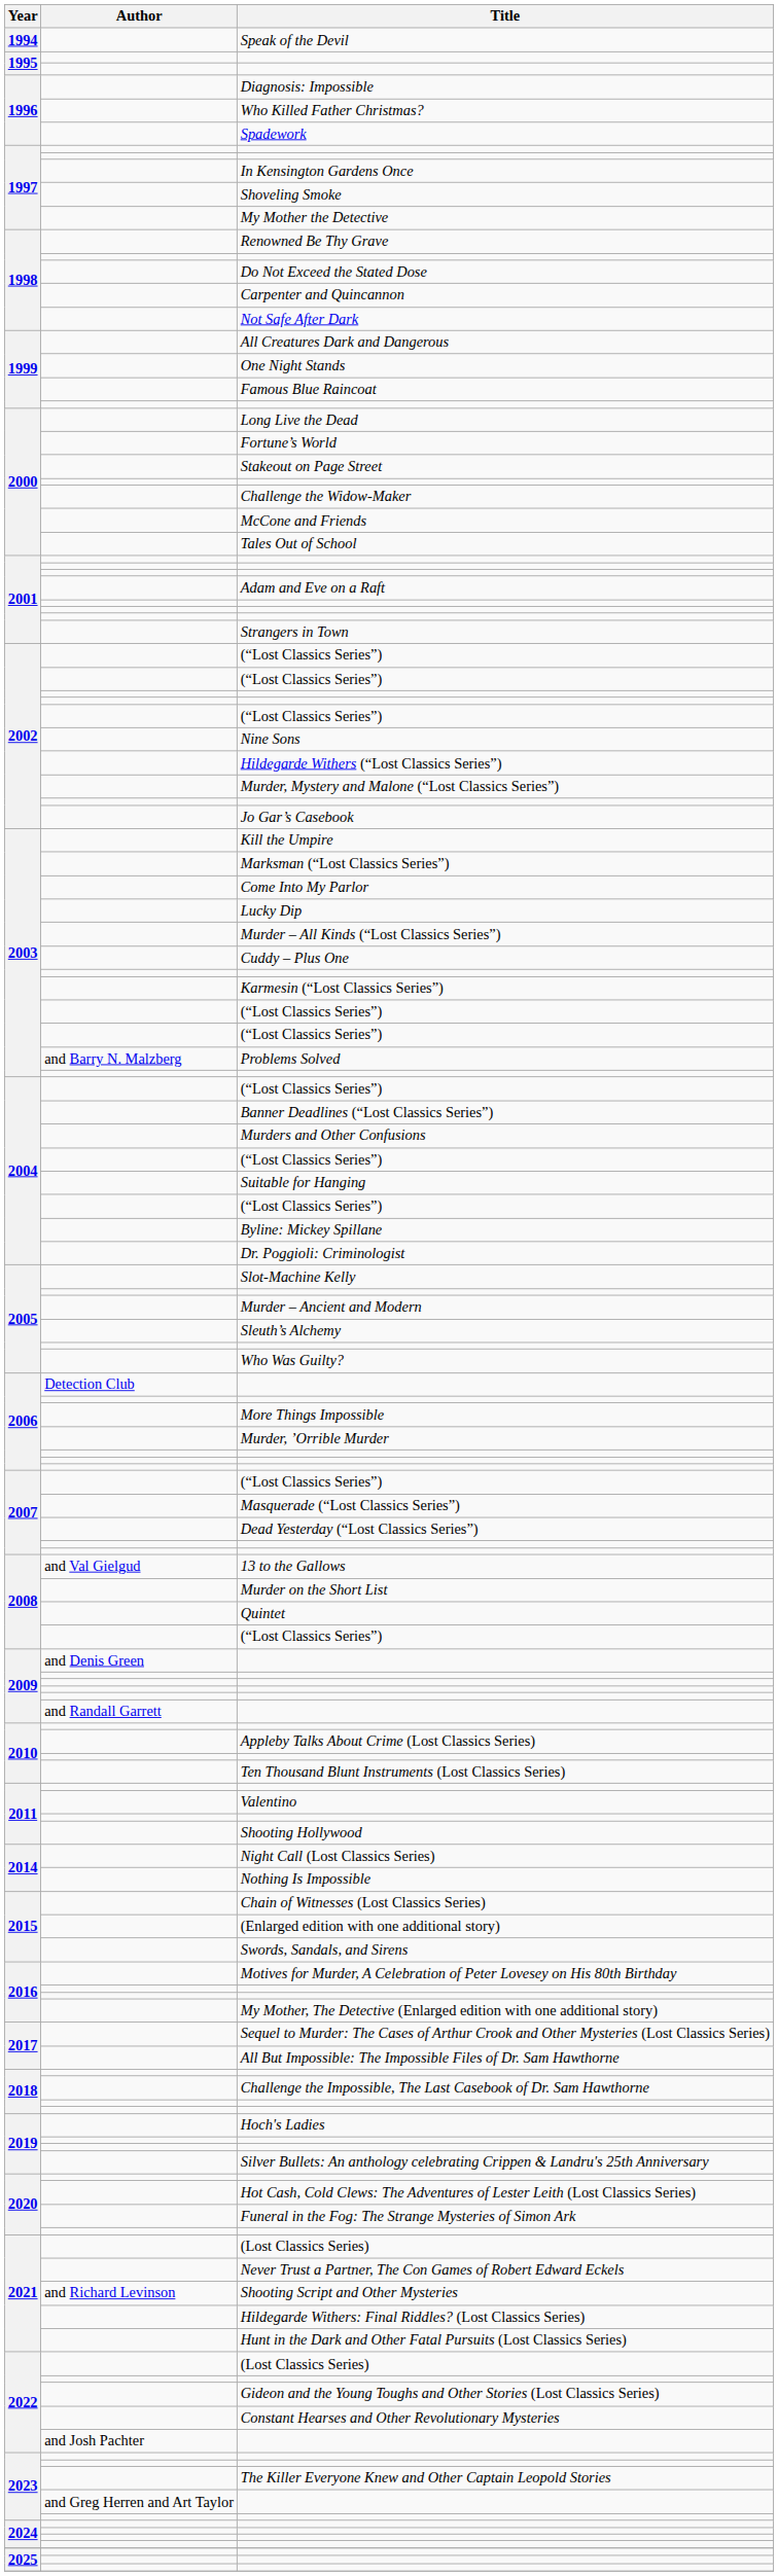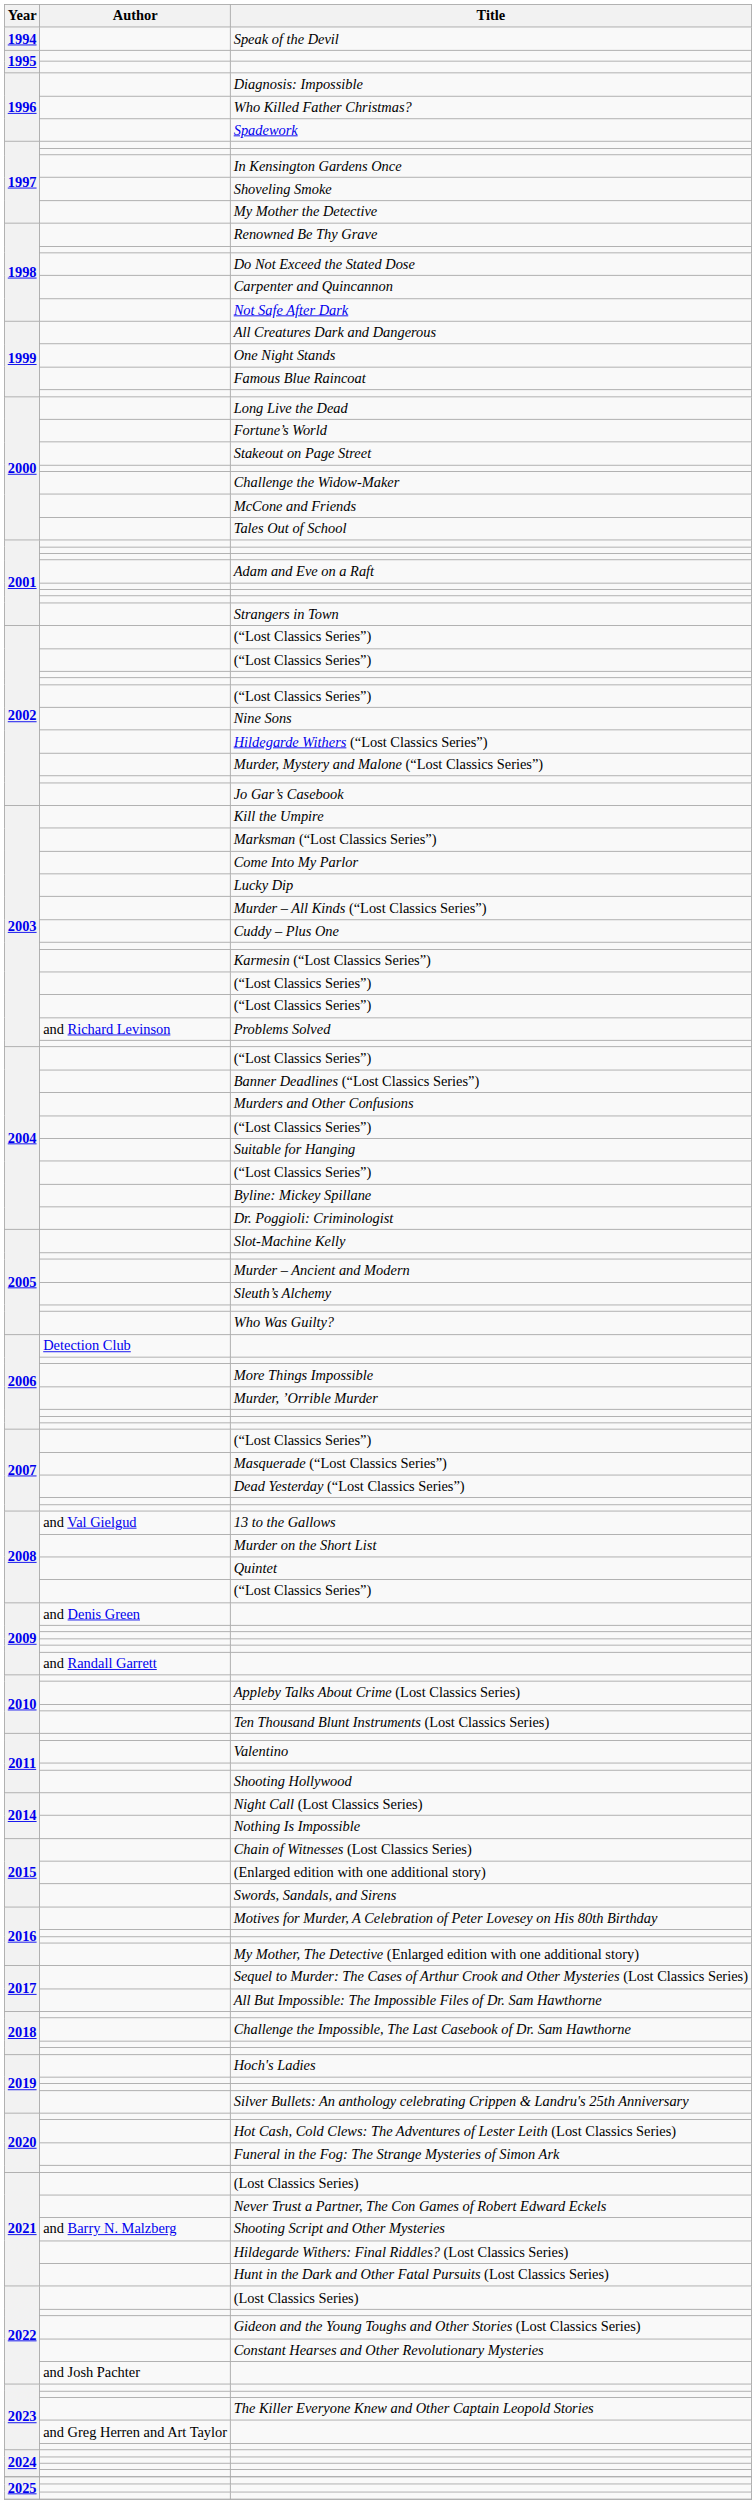 <table class="wikitable sortable mw-collapsible">
 <tr>
 <th>Year</th>
 <th>Author</th>
 <th>Title</th>
 </tr>
 <tr>
 <th><a href='#'>1994</a></th>
 <td></td>
 <td><em>Speak of the Devil</em></td>
 </tr>
 <tr>
 <th rowspan="2"><a href='#'>1995</a></th>
 <td></td>
 <td><em></em></td>
 </tr>
 <tr>
 <td></td>
 <td><em></em></td>
 </tr>
 <tr>
 <th rowspan="3"><a href='#'>1996</a></th>
 <td></td>
 <td><em>Diagnosis: Impossible</em></td>
 </tr>
 <tr>
 <td></td>
 <td><em>Who Killed Father Christmas?</em></td>
 </tr>
 <tr>
 <td></td>
 <td><em><a href='#'>Spadework</a></em></td>
 </tr>
 <tr>
 <th rowspan="5"><a href='#'>1997</a></th>
 <td></td>
 <td><em></em></td>
 </tr>
 <tr>
 <td></td>
 <td><em></em></td>
 </tr>
 <tr>
 <td></td>
 <td><em>In Kensington Gardens Once</em></td>
 </tr>
 <tr>
 <td></td>
 <td><em>Shoveling Smoke</em></td>
 </tr>
 <tr>
 <td></td>
 <td><em>My Mother the Detective</em></td>
 </tr>
 <tr>
 <th rowspan="5"><a href='#'>1998</a></th>
 <td></td>
 <td><em>Renowned Be Thy Grave</em></td>
 </tr>
 <tr>
 <td></td>
 <td><em></em></td>
 </tr>
 <tr>
 <td></td>
 <td><em>Do Not Exceed the Stated Dose</em></td>
 </tr>
 <tr>
 <td></td>
 <td><em>Carpenter and Quincannon</em></td>
 </tr>
 <tr>
 <td></td>
 <td><em><a href='#'>Not Safe After Dark</a></em></td>
 </tr>
 <tr>
 <th rowspan="4"><a href='#'>1999</a></th>
 <td></td>
 <td><em>All Creatures Dark and Dangerous</em></td>
 </tr>
 <tr>
 <td></td>
 <td><em>One Night Stands</em></td>
 </tr>
 <tr>
 <td></td>
 <td><em>Famous Blue Raincoat</em></td>
 </tr>
 <tr>
 <td></td>
 <td><em></em></td>
 </tr>
 <tr>
 <th rowspan="7"><a href='#'>2000</a></th>
 <td></td>
 <td><em>Long Live the Dead</em></td>
 </tr>
 <tr>
 <td></td>
 <td><em>Fortune’s World</em></td>
 </tr>
 <tr>
 <td></td>
 <td><em>Stakeout on Page Street</em></td>
 </tr>
 <tr>
 <td></td>
 <td><em></em></td>
 </tr>
 <tr>
 <td></td>
 <td><em>Challenge the Widow-Maker</em></td>
 </tr>
 <tr>
 <td></td>
 <td><em>McCone and Friends</em></td>
 </tr>
 <tr>
 <td></td>
 <td><em>Tales Out of School</em></td>
 </tr>
 <tr>
 <th rowspan="8"><a href='#'>2001</a></th>
 <td></td>
 <td><em></em></td>
 </tr>
 <tr>
 <td></td>
 <td><em></em></td>
 </tr>
 <tr>
 <td></td>
 <td><em></em></td>
 </tr>
 <tr>
 <td></td>
 <td><em>Adam and Eve on a Raft</em></td>
 </tr>
 <tr>
 <td></td>
 <td><em></em></td>
 </tr>
 <tr>
 <td></td>
 <td><em></em></td>
 </tr>
 <tr>
 <td></td>
 <td><em></em></td>
 </tr>
 <tr>
 <td></td>
 <td><em>Strangers in Town</em></td>
 </tr>
 <tr>
 <th rowspan="10"><a href='#'>2002</a></th>
 <td></td>
 <td><em></em> (“Lost Classics Series”)</td>
 </tr>
 <tr>
 <td></td>
 <td><em></em> (“Lost Classics Series”)</td>
 </tr>
 <tr>
 <td></td>
 <td><em></em></td>
 </tr>
 <tr>
 <td></td>
 <td><em></em></td>
 </tr>
 <tr>
 <td></td>
 <td><em></em> (“Lost Classics Series”)</td>
 </tr>
 <tr>
 <td></td>
 <td><em>Nine Sons</em></td>
 </tr>
 <tr>
 <td></td>
 <td><em><a href='#'>Hildegarde Withers</a></em> (“Lost Classics Series”)</td>
 </tr>
 <tr>
 <td></td>
 <td><em>Murder, Mystery and Malone</em> (“Lost Classics Series”)</td>
 </tr>
 <tr>
 <td></td>
 <td><em></em></td>
 </tr>
 <tr>
 <td></td>
 <td><em>Jo Gar’s Casebook</em></td>
 </tr>
 <tr>
 <th rowspan="12"><a href='#'>2003</a></th>
 <td></td>
 <td><em>Kill the Umpire</em></td>
 </tr>
 <tr>
 <td></td>
 <td><em>Marksman</em> (“Lost Classics Series”)</td>
 </tr>
 <tr>
 <td></td>
 <td><em>Come Into My Parlor</em></td>
 </tr>
 <tr>
 <td></td>
 <td><em>Lucky Dip</em></td>
 </tr>
 <tr>
 <td></td>
 <td><em>Murder – All Kinds</em> (“Lost Classics Series”)</td>
 </tr>
 <tr>
 <td></td>
 <td><em>Cuddy – Plus One</em></td>
 </tr>
 <tr>
 <td></td>
 <td><em></em></td>
 </tr>
 <tr>
 <td></td>
 <td><em>Karmesin</em> (“Lost Classics Series”)</td>
 </tr>
 <tr>
 <td></td>
 <td><em></em> (“Lost Classics Series”)</td>
 </tr>
 <tr>
 <td></td>
 <td><em></em> (“Lost Classics Series”)</td>
 </tr>
 <tr>
-<td> and <a href='#'>Barry N. Malzberg</a></td>
+<td> and <a href='#'>Richard Levinson</a></td>
 <td><em>Problems Solved</em></td>
 </tr>
 <tr>
 <td></td>
 <td><em></em></td>
 </tr>
 <tr>
 <th rowspan="8"><a href='#'>2004</a></th>
 <td></td>
 <td><em></em> (“Lost Classics Series”)</td>
 </tr>
 <tr>
 <td></td>
 <td><em>Banner Deadlines</em> (“Lost Classics Series”)</td>
 </tr>
 <tr>
 <td></td>
 <td><em>Murders and Other Confusions</em></td>
 </tr>
 <tr>
 <td></td>
 <td><em></em> (“Lost Classics Series”)</td>
 </tr>
 <tr>
 <td></td>
 <td><em>Suitable for Hanging</em></td>
 </tr>
 <tr>
 <td></td>
 <td><em></em> (“Lost Classics Series”)</td>
 </tr>
 <tr>
 <td></td>
 <td><em>Byline: Mickey Spillane</em></td>
 </tr>
 <tr>
 <td></td>
 <td><em>Dr. Poggioli: Criminologist</em></td>
 </tr>
 <tr>
 <th rowspan="6"><a href='#'>2005</a></th>
 <td></td>
 <td><em>Slot-Machine Kelly</em></td>
 </tr>
 <tr>
 <td></td>
 <td><em></em></td>
 </tr>
 <tr>
 <td></td>
 <td><em>Murder – Ancient and Modern</em></td>
 </tr>
 <tr>
 <td></td>
 <td><em>Sleuth’s Alchemy</em></td>
 </tr>
 <tr>
 <td></td>
 <td><em></em></td>
 </tr>
 <tr>
 <td></td>
 <td><em>Who Was Guilty?</em></td>
 </tr>
 <tr>
 <th rowspan="7"><a href='#'>2006</a></th>
 <td><a href='#'>Detection Club</a></td>
 <td><em></em></td>
 </tr>
 <tr>
 <td></td>
 <td><em></em></td>
 </tr>
 <tr>
 <td></td>
 <td><em>More Things Impossible</em></td>
 </tr>
 <tr>
 <td></td>
 <td><em>Murder, ’Orrible Murder</em></td>
 </tr>
 <tr>
 <td></td>
 <td><em></em></td>
 </tr>
 <tr>
 <td></td>
 <td><em></em></td>
 </tr>
 <tr>
 <td></td>
 <td><em></em></td>
 </tr>
 <tr>
 <th rowspan="5"><a href='#'>2007</a></th>
 <td></td>
 <td><em></em> (“Lost Classics Series”)</td>
 </tr>
 <tr>
 <td></td>
 <td><em>Masquerade</em> (“Lost Classics Series”)</td>
 </tr>
 <tr>
 <td></td>
 <td><em>Dead Yesterday</em> (“Lost Classics Series”)</td>
 </tr>
 <tr>
 <td></td>
 <td><em></em></td>
 </tr>
 <tr>
 <td></td>
 <td><em></em></td>
 </tr>
 <tr>
 <th rowspan="4"><a href='#'>2008</a></th>
 <td> and <a href='#'>Val Gielgud</a></td>
 <td><em>13 to the Gallows</em></td>
 </tr>
 <tr>
 <td></td>
 <td><em>Murder on the Short List</em></td>
 </tr>
 <tr>
 <td></td>
 <td><em>Quintet</em></td>
 </tr>
 <tr>
 <td></td>
 <td><em></em> (“Lost Classics Series”)</td>
 </tr>
 <tr>
 <th rowspan="6"><a href='#'>2009</a></th>
 <td> and <a href='#'>Denis Green</a></td>
 <td><em></em></td>
 </tr>
 <tr>
 <td></td>
 <td><em></em></td>
 </tr>
 <tr>
 <td></td>
 <td><em></em></td>
 </tr>
 <tr>
 <td></td>
 <td><em></em></td>
 </tr>
 <tr>
 <td></td>
 <td><em></em></td>
 </tr>
 <tr>
 <td> and <a href='#'>Randall Garrett</a></td>
 <td><em></em></td>
 </tr>
 <tr>
 <th rowspan="4"><a href='#'>2010</a></th>
 <td></td>
 <td><em></em></td>
 </tr>
 <tr>
 <td></td>
 <td><em>Appleby Talks About Crime</em> (Lost Classics Series)</td>
 </tr>
 <tr>
 <td></td>
 <td><em></em></td>
 </tr>
 <tr>
 <td></td>
 <td><em>Ten Thousand Blunt Instruments</em> (Lost Classics Series)</td>
 </tr>
 <tr>
 <th rowspan="4"><a href='#'>2011</a></th>
 <td></td>
 <td><em></em></td>
 </tr>
 <tr>
 <td></td>
 <td><em>Valentino</em></td>
 </tr>
 <tr>
 <td></td>
 <td><em></em></td>
 </tr>
 <tr>
 <td></td>
 <td><em>Shooting Hollywood</em></td>
 </tr>
 <tr>
 <th rowspan="2"><a href='#'>2014</a></th>
 <td></td>
 <td><em>Night Call</em> (Lost Classics Series)</td>
 </tr>
 <tr>
 <td></td>
 <td><em>Nothing Is Impossible</em></td>
 </tr>
 <tr>
 <th rowspan="3"><a href='#'>2015</a></th>
 <td></td>
 <td><em>Chain of Witnesses</em> (Lost Classics Series)</td>
 </tr>
 <tr>
 <td></td>
 <td><em></em> (Enlarged edition with one additional story)</td>
 </tr>
 <tr>
 <td></td>
 <td><em>Swords, Sandals, and Sirens</em></td>
 </tr>
 <tr>
 <th rowspan="4"><a href='#'>2016</a></th>
 <td></td>
 <td><em>Motives for Murder, A Celebration of Peter Lovesey on His 80th Birthday</em></td>
 </tr>
 <tr>
 <td></td>
 <td><em></em></td>
 </tr>
 <tr>
 <td></td>
 <td><em></em></td>
 </tr>
 <tr>
 <td></td>
 <td><em>My Mother, The Detective</em> (Enlarged edition with one additional story)</td>
 </tr>
 <tr>
 <th rowspan="2"><a href='#'>2017</a></th>
 <td></td>
 <td><em>Sequel to Murder: The Cases of Arthur Crook and Other Mysteries</em> (Lost Classics Series)</td>
 </tr>
 <tr>
 <td></td>
 <td><em>All But Impossible: The Impossible Files of Dr. Sam Hawthorne</em></td>
 </tr>
 <tr>
 <th rowspan="4"><a href='#'>2018</a></th>
 <td></td>
 <td><em></em></td>
 </tr>
 <tr>
 <td></td>
 <td><em>Challenge the Impossible, The Last Casebook of Dr. Sam Hawthorne</em></td>
 </tr>
 <tr>
 <td></td>
 <td><em></em></td>
 </tr>
 <tr>
 <td></td>
 <td><em></em></td>
 </tr>
 <tr>
 <th rowspan="4"><a href='#'>2019</a></th>
 <td></td>
 <td><em>Hoch's Ladies</em></td>
 </tr>
 <tr>
 <td></td>
 <td><em></em></td>
 </tr>
 <tr>
 <td></td>
 <td><em></em></td>
 </tr>
 <tr>
 <td></td>
 <td><em>Silver Bullets: An anthology celebrating Crippen & Landru's 25th Anniversary</em></td>
 </tr>
 <tr>
 <th rowspan="4"><a href='#'>2020</a></th>
 <td></td>
 <td><em></em></td>
 </tr>
 <tr>
 <td></td>
 <td><em>Hot Cash, Cold Clews: The Adventures of Lester Leith</em> (Lost Classics Series)</td>
 </tr>
 <tr>
 <td></td>
 <td><em>Funeral in the Fog: The Strange Mysteries of Simon Ark</em></td>
 </tr>
 <tr>
 <td></td>
 <td><em></em></td>
 </tr>
 <tr>
 <th rowspan="5"><a href='#'>2021</a></th>
 <td></td>
 <td><em></em> (Lost Classics Series)</td>
 </tr>
 <tr>
 <td></td>
 <td><em>Never Trust a Partner, The Con Games of Robert Edward Eckels</em></td>
 </tr>
 <tr>
-<td> and <a href='#'>Richard Levinson</a></td>
+<td> and <a href='#'>Barry N. Malzberg</a></td>
 <td><em>Shooting Script and Other Mysteries</em></td>
 </tr>
 <tr>
 <td></td>
 <td><em>Hildegarde Withers: Final Riddles?</em> (Lost Classics Series)</td>
 </tr>
 <tr>
 <td></td>
 <td><em>Hunt in the Dark and Other Fatal Pursuits</em> (Lost Classics Series)</td>
 </tr>
 <tr>
 <th rowspan="5"><a href='#'>2022</a></th>
 <td></td>
 <td><em></em> (Lost Classics Series)</td>
 </tr>
 <tr>
 <td></td>
 <td><em></em></td>
 </tr>
 <tr>
 <td></td>
 <td><em>Gideon and the Young Toughs and Other Stories</em> (Lost Classics Series)</td>
 </tr>
 <tr>
 <td></td>
 <td><em>Constant Hearses and Other Revolutionary Mysteries</em></td>
 </tr>
 <tr>
 <td> and Josh Pachter</td>
 <td><em></em></td>
 </tr>
 <tr>
 <th rowspan="5"><a href='#'>2023</a></th>
 <td></td>
 <td><em></em></td>
 </tr>
 <tr>
 <td></td>
 <td><em></em></td>
 </tr>
 <tr>
 <td></td>
 <td><em>The Killer Everyone Knew and Other Captain Leopold Stories</em></td>
 </tr>
 <tr>
 <td> and Greg Herren and Art Taylor</td>
 <td><em></em></td>
 </tr>
 <tr>
 <td></td>
 <td><em></em></td>
 </tr>
 <tr>
 <th rowspan="4"><a href='#'>2024</a></th>
 <td></td>
 <td><em></em></td>
 </tr>
 <tr>
 <td></td>
 <td><em></em></td>
 </tr>
 <tr>
 <td></td>
 <td><em></em></td>
 </tr>
 <tr>
 <td></td>
 <td><em></em></td>
 </tr>
 <tr>
 </tr>
 <tr>
 <th rowspan="3"><a href='#'>2025</a></th>
 <td></td>
 <td><em></em></td>
 </tr>
 <tr>
 <td></td>
 <td><em></em></td>
 </tr>
 <tr>
 <td></td>
 <td><em></em></td>
 </tr>
 <tr>
 </tr>
 </table>
